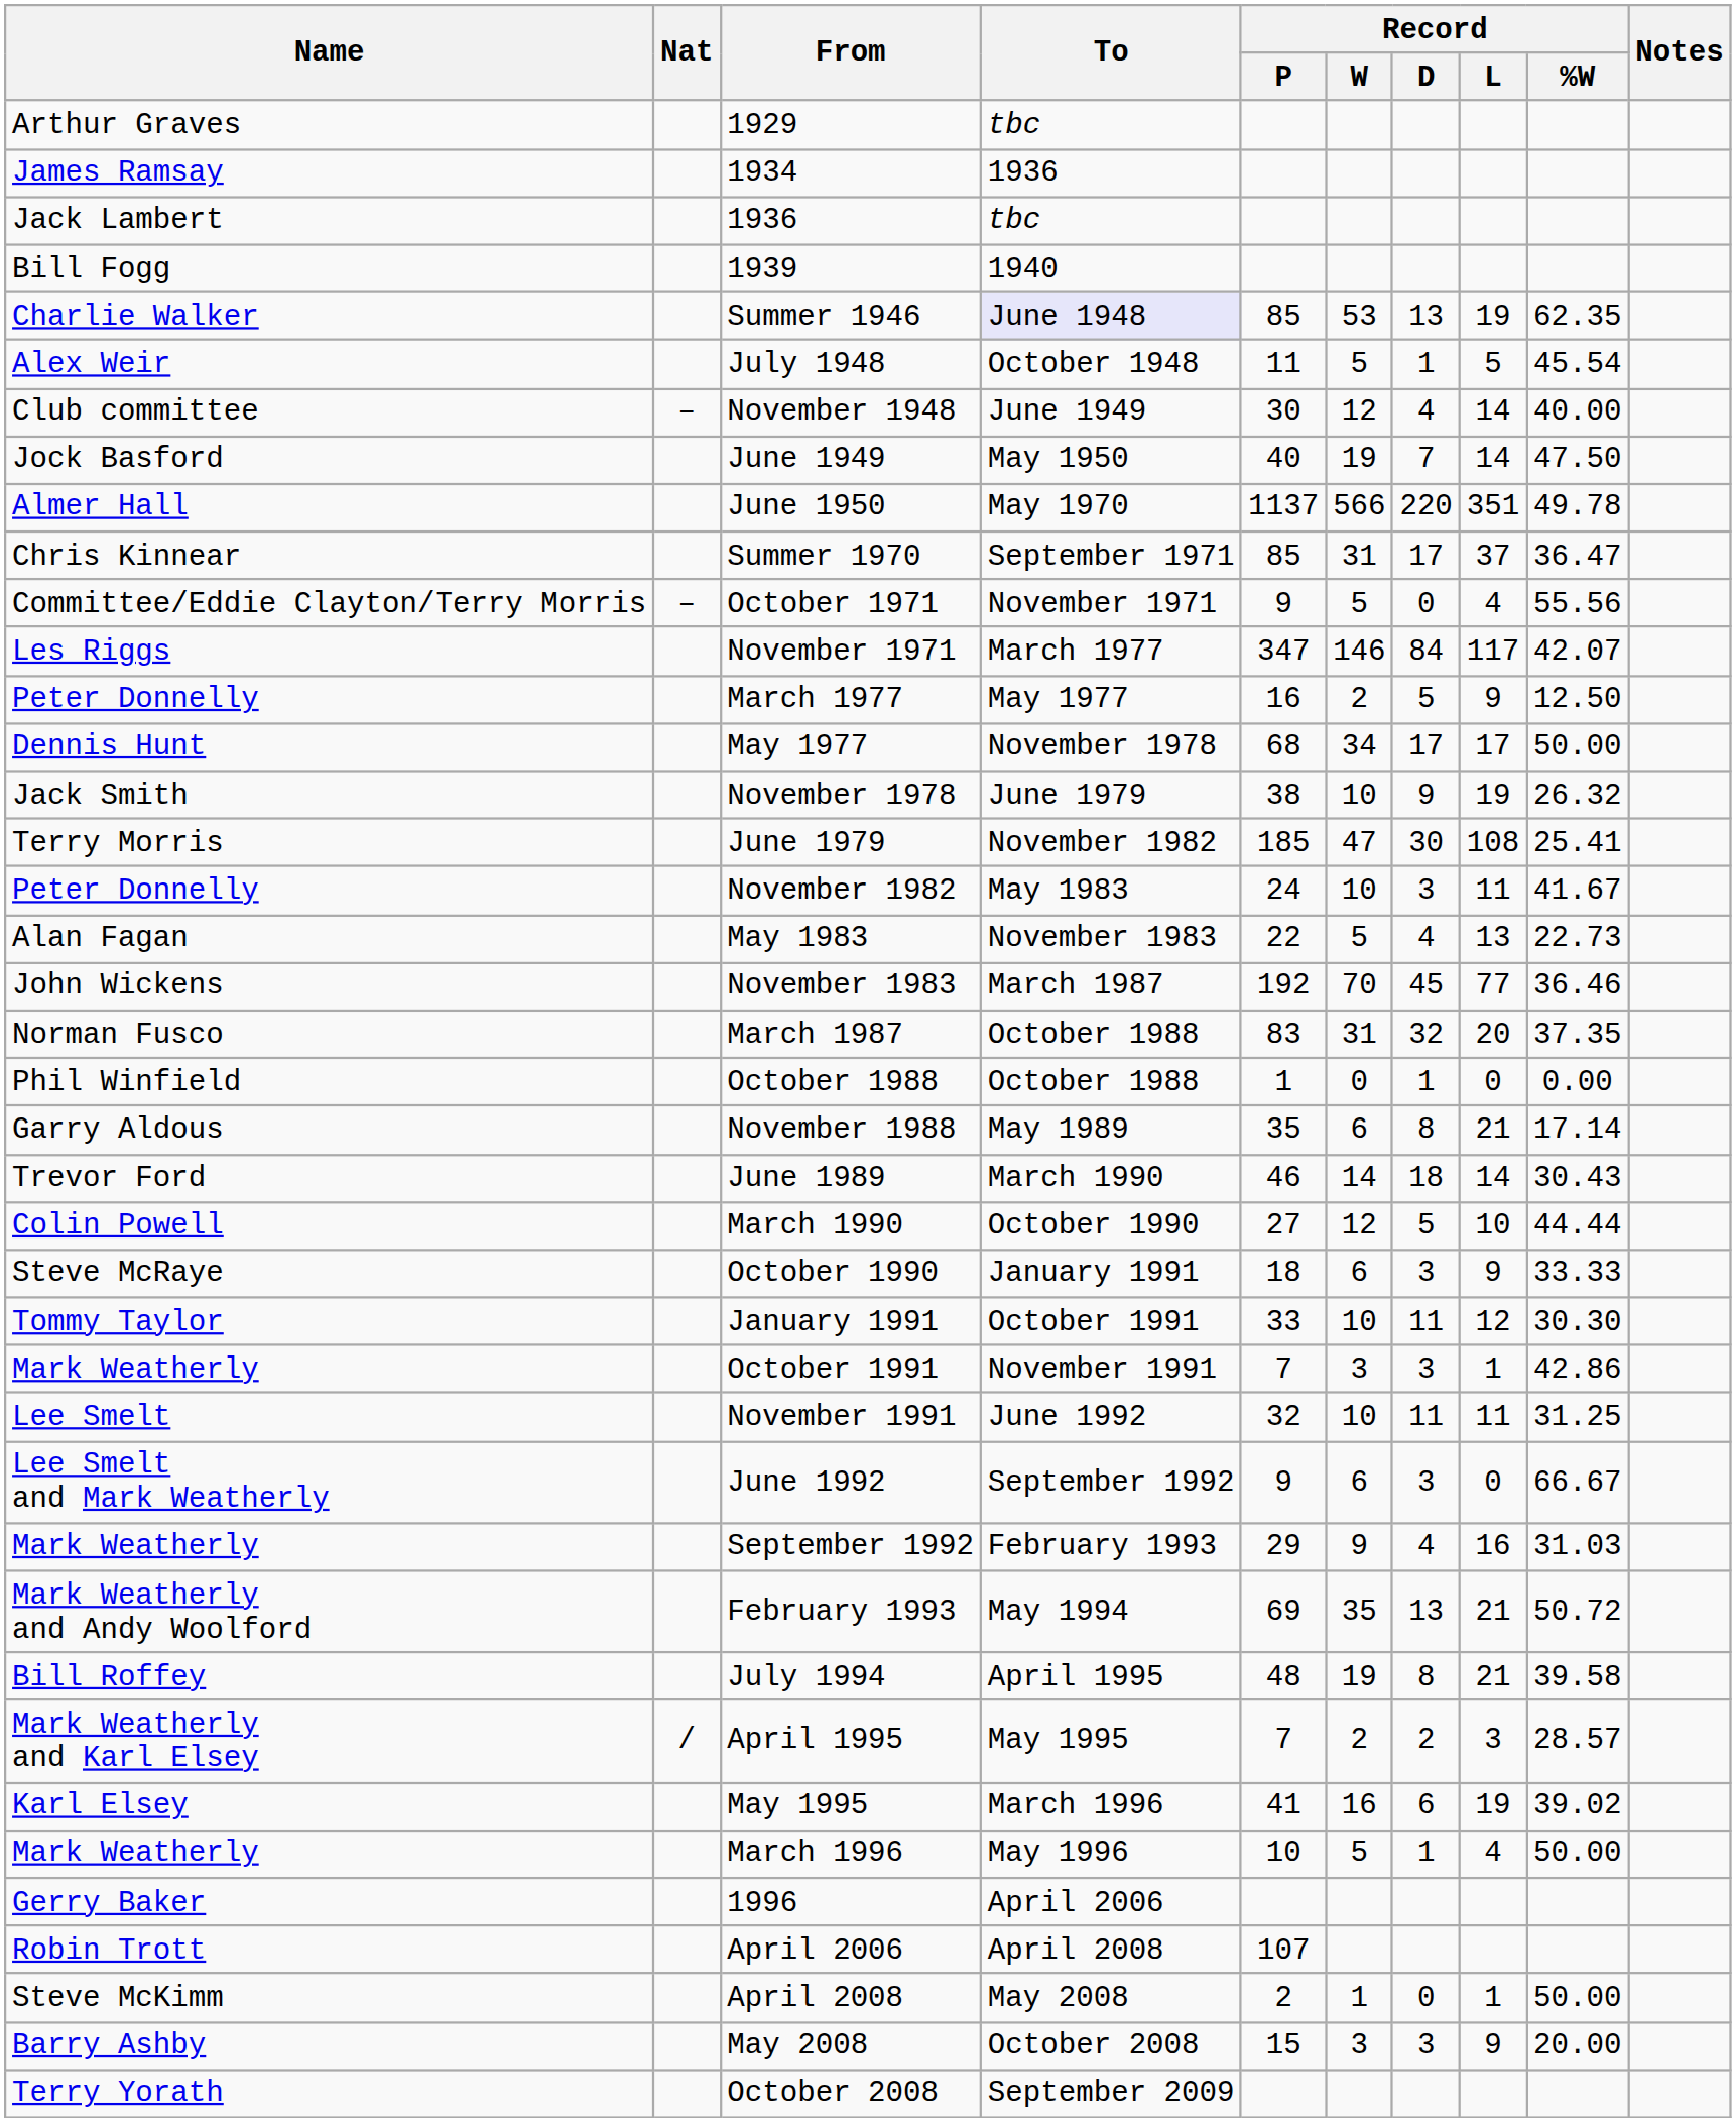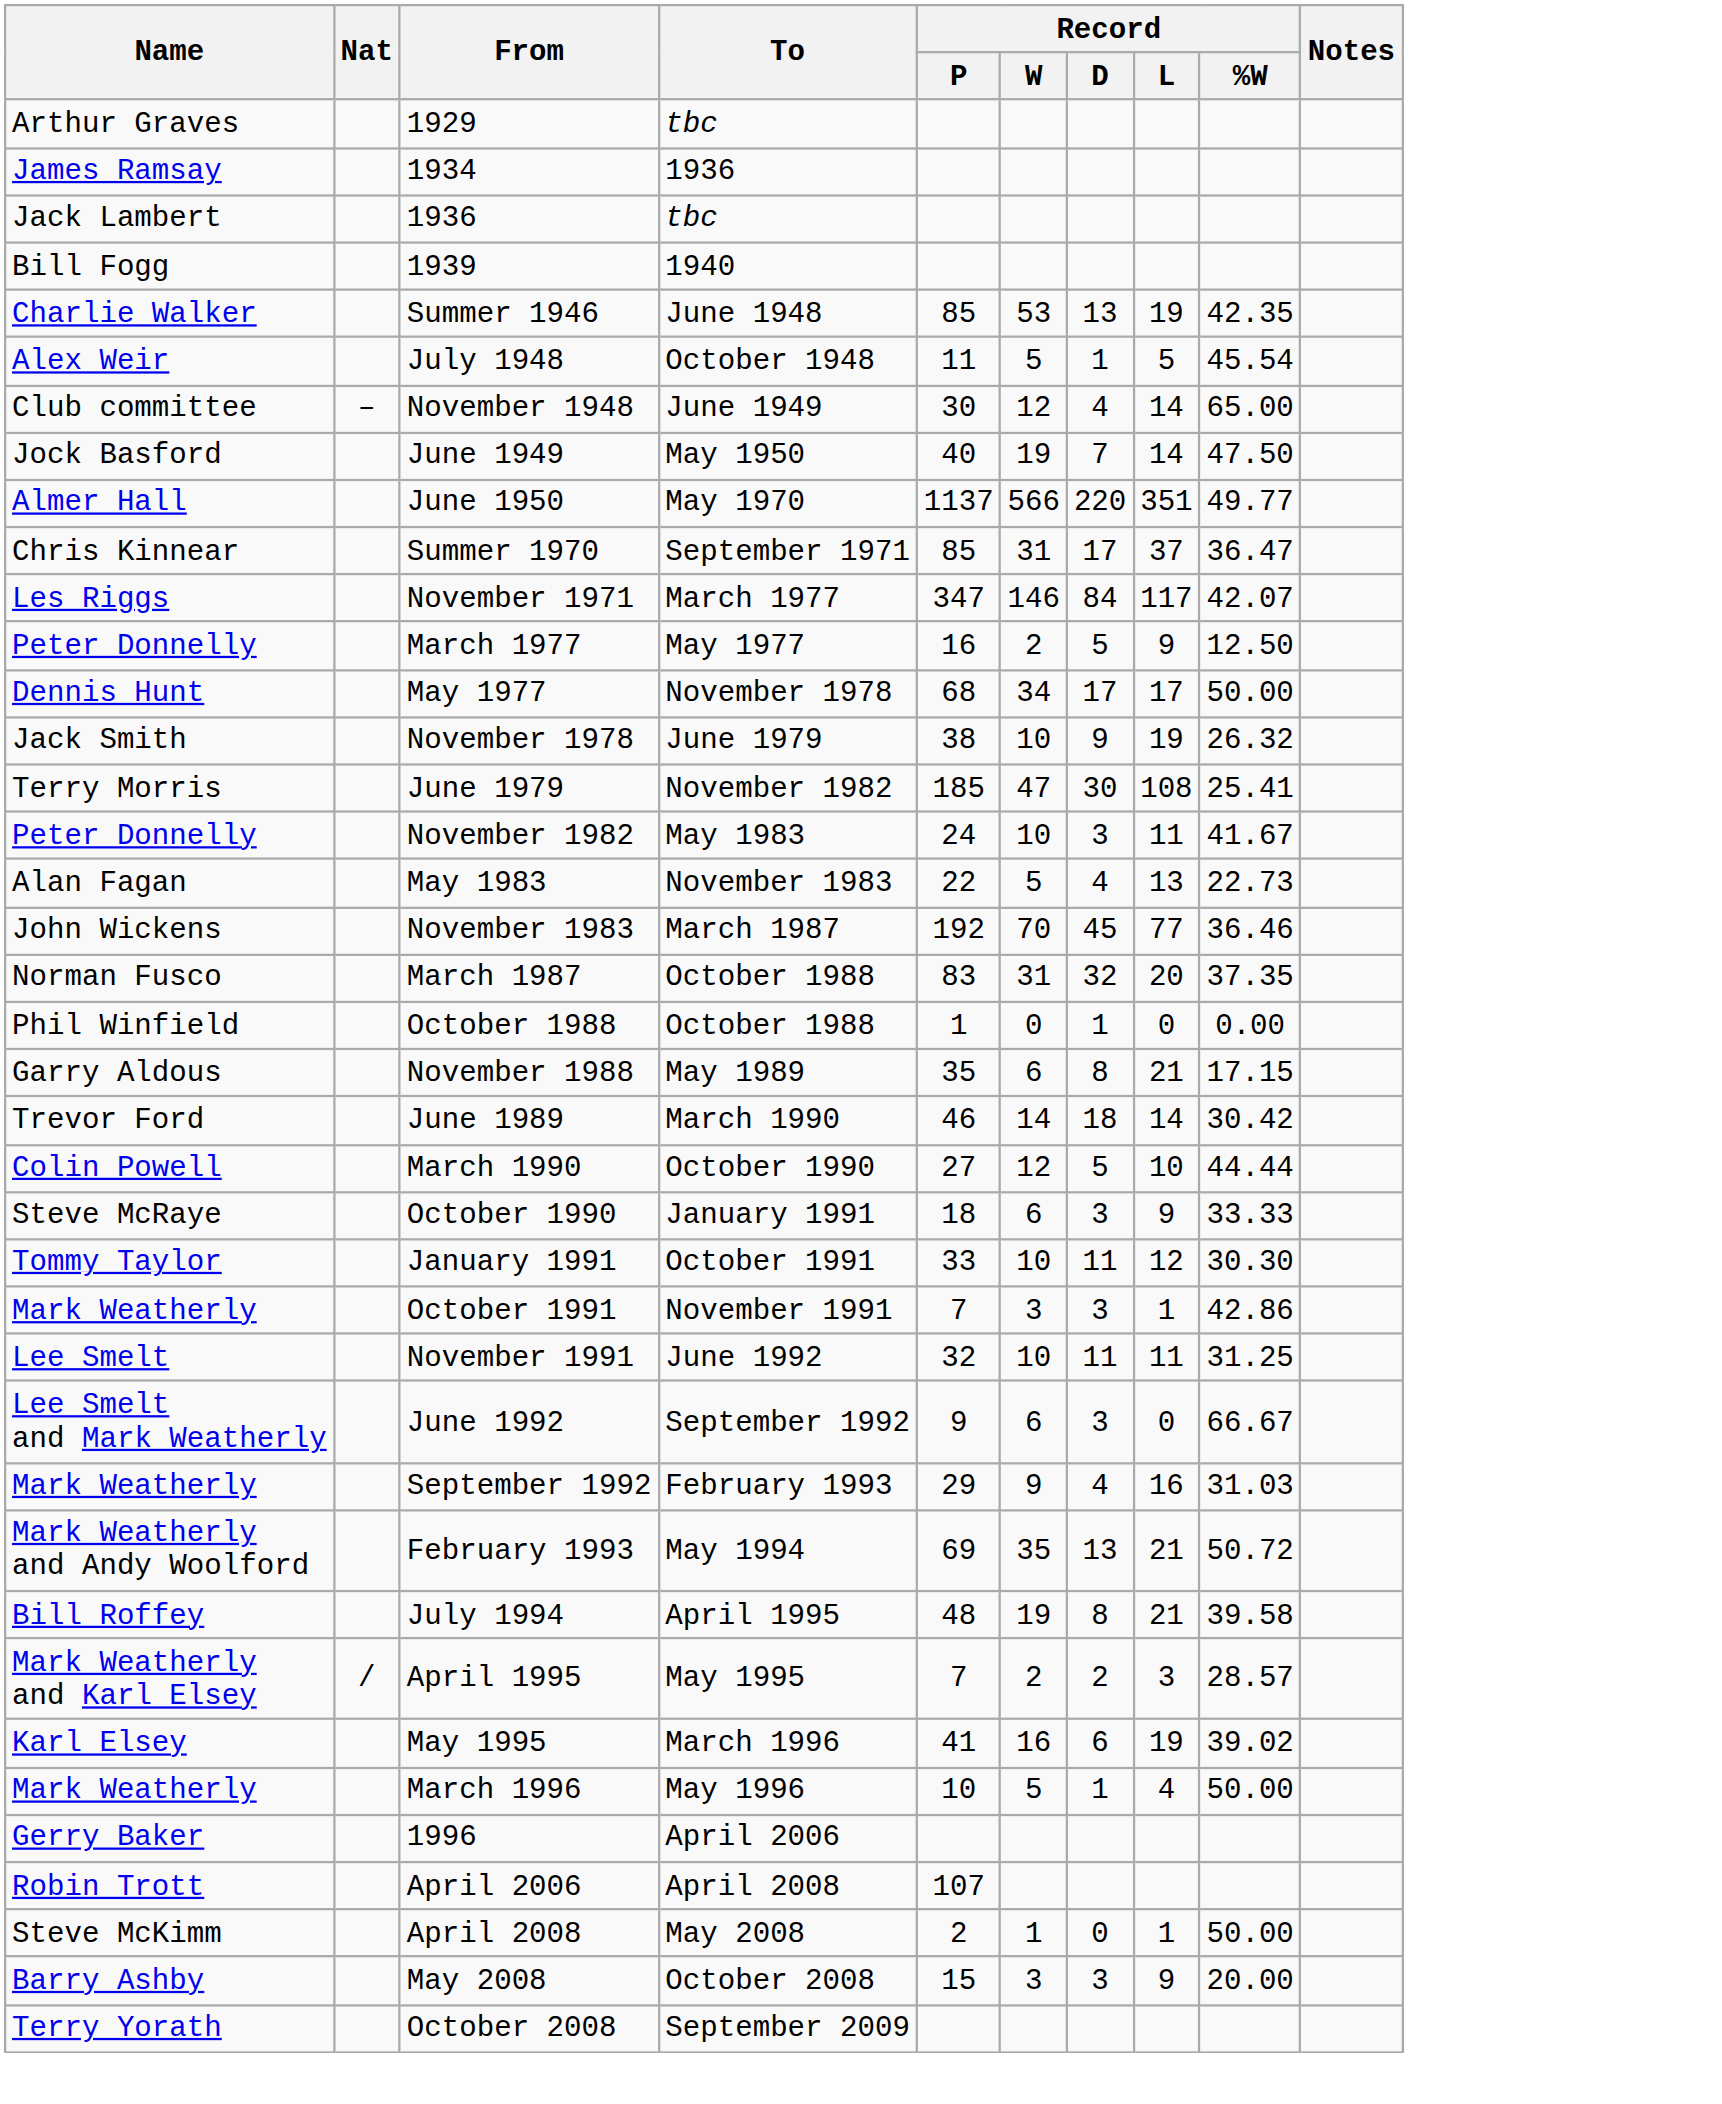 <table class="wikitable" style="text-align: center">
 <tr>
 <th rowspan="2">Name</th>
 <th rowspan="2">Nat</th>
 <th rowspan="2">From</th>
 <th rowspan="2">To</th>
 <th colspan="5">Record</th>
 <th rowspan="2">Notes</th>
 </tr>
 <tr>
 <th>P</th>
 <th>W</th>
 <th>D</th>
 <th>L</th>
 <th>%W</th>
 </tr>
 <tr>
 <td align=left>Arthur Graves</td>
 <td></td>
 <td align=left>1929</td>
 <td align=left><em>tbc</em></td>
 <td></td>
 <td></td>
 <td></td>
 <td></td>
 <td></td>
 <td></td>
 </tr>
 <tr>
 <td align=left><a href='#'>James Ramsay</a></td>
 <td></td>
 <td align=left>1934</td>
 <td align=left>1936</td>
 <td></td>
 <td></td>
 <td></td>
 <td></td>
 <td></td>
 <td></td>
 </tr>
 <tr>
 <td align=left>Jack Lambert</td>
 <td></td>
 <td align=left>1936</td>
 <td align=left><em>tbc</em></td>
 <td></td>
 <td></td>
 <td></td>
 <td></td>
 <td></td>
 <td></td>
 </tr>
 <tr>
 <td align=left>Bill Fogg</td>
 <td></td>
 <td align=left>1939</td>
 <td align=left>1940</td>
 <td></td>
 <td></td>
 <td></td>
 <td></td>
 <td></td>
 <td></td>
 </tr>
 <tr>
 <td align=left><a href='#'>Charlie Walker</a></td>
 <td></td>
 <td align=left>Summer 1946</td>
-<td align=left style="background: lavender;">June 1948</td>
+<td align=left>June 1948</td>
 <td>85</td>
 <td>53</td>
 <td>13</td>
 <td>19</td>
-<td>62.35</td>
+<td>42.35</td>
 <td></td>
 </tr>
 <tr>
 <td align=left><a href='#'>Alex Weir</a></td>
 <td></td>
 <td align=left>July 1948</td>
 <td align=left>October 1948</td>
 <td>11</td>
 <td>5</td>
 <td>1</td>
 <td>5</td>
 <td>45.54</td>
 <td></td>
 </tr>
 <tr>
 <td align=left>Club committee</td>
 <td>–</td>
 <td align=left>November 1948</td>
 <td align=left>June 1949</td>
 <td>30</td>
 <td>12</td>
 <td>4</td>
 <td>14</td>
-<td>40.00</td>
+<td>65.00</td>
 <td></td>
 </tr>
 <tr>
 <td align=left>Jock Basford</td>
 <td></td>
 <td align=left>June 1949</td>
 <td align=left>May 1950</td>
 <td>40</td>
 <td>19</td>
 <td>7</td>
 <td>14</td>
 <td>47.50</td>
 <td></td>
 </tr>
 <tr>
 <td align=left><a href='#'>Almer Hall</a></td>
 <td></td>
 <td align=left>June 1950</td>
 <td align=left>May 1970</td>
 <td>1137</td>
 <td>566</td>
 <td>220</td>
 <td>351</td>
-<td>49.78</td>
+<td>49.77</td>
 <td></td>
 </tr>
 <tr>
 <td align=left>Chris Kinnear</td>
 <td></td>
 <td align=left>Summer 1970</td>
 <td align=left>September 1971</td>
 <td>85</td>
 <td>31</td>
 <td>17</td>
 <td>37</td>
 <td>36.47</td>
-<td></td>
-</tr>
-<tr>
-<td align=left>Committee/Eddie Clayton/Terry Morris</td>
-<td>–</td>
-<td align=left>October 1971</td>
-<td align=left>November 1971</td>
-<td>9</td>
-<td>5</td>
-<td>0</td>
-<td>4</td>
-<td>55.56</td>
 <td></td>
 </tr>
 <tr>
 <td align=left><a href='#'>Les Riggs</a></td>
 <td></td>
 <td align=left>November 1971</td>
 <td align=left>March 1977</td>
 <td>347</td>
 <td>146</td>
 <td>84</td>
 <td>117</td>
 <td>42.07</td>
 <td></td>
 </tr>
 <tr>
 <td align=left><a href='#'>Peter Donnelly</a></td>
 <td></td>
 <td align=left>March 1977</td>
 <td align=left>May 1977</td>
 <td>16</td>
 <td>2</td>
 <td>5</td>
 <td>9</td>
 <td>12.50</td>
 <td></td>
 </tr>
 <tr>
 <td align=left><a href='#'>Dennis Hunt</a></td>
 <td></td>
 <td align=left>May 1977</td>
 <td align=left>November 1978</td>
 <td>68</td>
 <td>34</td>
 <td>17</td>
 <td>17</td>
 <td>50.00</td>
 <td></td>
 </tr>
 <tr>
 <td align=left>Jack Smith</td>
 <td></td>
 <td align=left>November 1978</td>
 <td align=left>June 1979</td>
 <td>38</td>
 <td>10</td>
 <td>9</td>
 <td>19</td>
 <td>26.32</td>
 <td></td>
 </tr>
 <tr>
 <td align=left>Terry Morris</td>
 <td></td>
 <td align=left>June 1979</td>
 <td align=left>November 1982</td>
 <td>185</td>
 <td>47</td>
 <td>30</td>
 <td>108</td>
 <td>25.41</td>
 <td></td>
 </tr>
 <tr>
 <td align=left><a href='#'>Peter Donnelly</a></td>
 <td></td>
 <td align=left>November 1982</td>
 <td align=left>May 1983</td>
 <td>24</td>
 <td>10</td>
 <td>3</td>
 <td>11</td>
 <td>41.67</td>
 <td></td>
 </tr>
 <tr>
 <td align=left>Alan Fagan</td>
 <td></td>
 <td align=left>May 1983</td>
 <td align=left>November 1983</td>
 <td>22</td>
 <td>5</td>
 <td>4</td>
 <td>13</td>
 <td>22.73</td>
 <td></td>
 </tr>
 <tr>
 <td align=left>John Wickens</td>
 <td></td>
 <td align=left>November 1983</td>
 <td align=left>March 1987</td>
 <td>192</td>
 <td>70</td>
 <td>45</td>
 <td>77</td>
 <td>36.46</td>
 <td></td>
 </tr>
 <tr>
 <td align=left>Norman Fusco</td>
 <td></td>
 <td align=left>March 1987</td>
 <td align=left>October 1988</td>
 <td>83</td>
 <td>31</td>
 <td>32</td>
 <td>20</td>
 <td>37.35</td>
 <td></td>
 </tr>
 <tr>
 <td align=left>Phil Winfield</td>
 <td></td>
 <td align=left>October 1988</td>
 <td align=left>October 1988</td>
 <td>1</td>
 <td>0</td>
 <td>1</td>
 <td>0</td>
 <td>0.00</td>
 <td></td>
 </tr>
 <tr>
 <td align=left>Garry Aldous</td>
 <td></td>
 <td align=left>November 1988</td>
 <td align=left>May 1989</td>
 <td>35</td>
 <td>6</td>
 <td>8</td>
 <td>21</td>
-<td>17.14</td>
+<td>17.15</td>
 <td></td>
 </tr>
 <tr>
 <td align=left>Trevor Ford</td>
 <td></td>
 <td align=left>June 1989</td>
 <td align=left>March 1990</td>
 <td>46</td>
 <td>14</td>
 <td>18</td>
 <td>14</td>
-<td>30.43</td>
+<td>30.42</td>
 <td></td>
 </tr>
 <tr>
 <td align=left><a href='#'>Colin Powell</a></td>
 <td></td>
 <td align=left>March 1990</td>
 <td align=left>October 1990</td>
 <td>27</td>
 <td>12</td>
 <td>5</td>
 <td>10</td>
 <td>44.44</td>
 <td></td>
 </tr>
 <tr>
 <td align=left>Steve McRaye</td>
 <td></td>
 <td align=left>October 1990</td>
 <td align=left>January 1991</td>
 <td>18</td>
 <td>6</td>
 <td>3</td>
 <td>9</td>
 <td>33.33</td>
 <td></td>
 </tr>
 <tr>
 <td align=left><a href='#'>Tommy Taylor</a></td>
 <td></td>
 <td align=left>January 1991</td>
 <td align=left>October 1991</td>
 <td>33</td>
 <td>10</td>
 <td>11</td>
 <td>12</td>
 <td>30.30</td>
 <td></td>
 </tr>
 <tr>
 <td align=left><a href='#'>Mark Weatherly</a></td>
 <td></td>
 <td align=left>October 1991</td>
 <td align=left>November 1991</td>
 <td>7</td>
 <td>3</td>
 <td>3</td>
 <td>1</td>
 <td>42.86</td>
 <td></td>
 </tr>
 <tr>
 <td align=left><a href='#'>Lee Smelt</a></td>
 <td></td>
 <td align=left>November 1991</td>
 <td align=left>June 1992</td>
 <td>32</td>
 <td>10</td>
 <td>11</td>
 <td>11</td>
 <td>31.25</td>
 <td></td>
 </tr>
 <tr>
 <td align=left><a href='#'>Lee Smelt</a><br>and <a href='#'>Mark Weatherly</a></td>
 <td></td>
 <td align=left>June 1992</td>
 <td align=left>September 1992</td>
 <td>9</td>
 <td>6</td>
 <td>3</td>
 <td>0</td>
 <td>66.67</td>
 <td></td>
 </tr>
 <tr>
 <td align=left><a href='#'>Mark Weatherly</a></td>
 <td></td>
 <td align=left>September 1992</td>
 <td align=left>February 1993</td>
 <td>29</td>
 <td>9</td>
 <td>4</td>
 <td>16</td>
 <td>31.03</td>
 <td></td>
 </tr>
 <tr>
 <td align=left><a href='#'>Mark Weatherly</a><br>and Andy Woolford</td>
 <td></td>
 <td align=left>February 1993</td>
 <td align=left>May 1994</td>
 <td>69</td>
 <td>35</td>
 <td>13</td>
 <td>21</td>
 <td>50.72</td>
 <td></td>
 </tr>
 <tr>
 <td align=left><a href='#'>Bill Roffey</a></td>
 <td></td>
 <td align=left>July 1994</td>
 <td align=left>April 1995</td>
 <td>48</td>
 <td>19</td>
 <td>8</td>
 <td>21</td>
 <td>39.58</td>
 <td></td>
 </tr>
 <tr>
 <td align=left><a href='#'>Mark Weatherly</a><br>and <a href='#'>Karl Elsey</a></td>
 <td>/</td>
 <td align=left>April 1995</td>
 <td align=left>May 1995</td>
 <td>7</td>
 <td>2</td>
 <td>2</td>
 <td>3</td>
 <td>28.57</td>
 <td></td>
 </tr>
 <tr>
 <td align=left><a href='#'>Karl Elsey</a></td>
 <td></td>
 <td align=left>May 1995</td>
 <td align=left>March 1996</td>
 <td>41</td>
 <td>16</td>
 <td>6</td>
 <td>19</td>
 <td>39.02</td>
 <td></td>
 </tr>
 <tr>
 <td align=left><a href='#'>Mark Weatherly</a></td>
 <td></td>
 <td align=left>March 1996</td>
 <td align=left>May 1996</td>
 <td>10</td>
 <td>5</td>
 <td>1</td>
 <td>4</td>
 <td>50.00</td>
 <td></td>
 </tr>
 <tr>
 <td align=left><a href='#'>Gerry Baker</a></td>
 <td></td>
 <td align=left>1996</td>
 <td align=left>April 2006</td>
 <td></td>
 <td></td>
 <td></td>
 <td></td>
 <td></td>
 <td></td>
 </tr>
 <tr>
 <td align=left><a href='#'>Robin Trott</a></td>
 <td></td>
 <td align=left>April 2006</td>
 <td align=left>April 2008</td>
 <td>107</td>
 <td></td>
 <td></td>
 <td></td>
 <td></td>
 <td></td>
 </tr>
 <tr>
 <td align=left>Steve McKimm</td>
 <td></td>
 <td align=left>April 2008</td>
 <td align=left>May 2008</td>
 <td>2</td>
 <td>1</td>
 <td>0</td>
 <td>1</td>
 <td>50.00</td>
 <td></td>
 </tr>
 <tr>
 <td align=left><a href='#'>Barry Ashby</a></td>
 <td></td>
 <td align=left>May 2008</td>
 <td align=left>October 2008</td>
 <td>15</td>
 <td>3</td>
 <td>3</td>
 <td>9</td>
 <td>20.00</td>
 <td></td>
 </tr>
 <tr>
 <td align=left><a href='#'>Terry Yorath</a></td>
 <td></td>
 <td align=left>October 2008</td>
 <td align=left>September 2009</td>
 <td></td>
 <td></td>
 <td></td>
 <td></td>
 <td></td>
 <td></td>
 </tr>
 </table>
